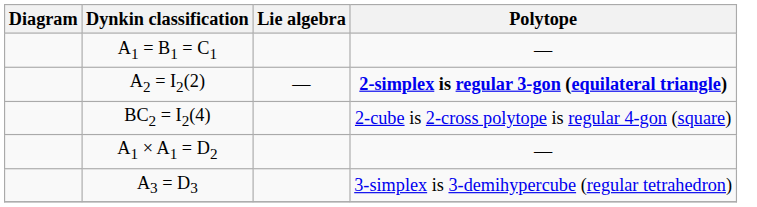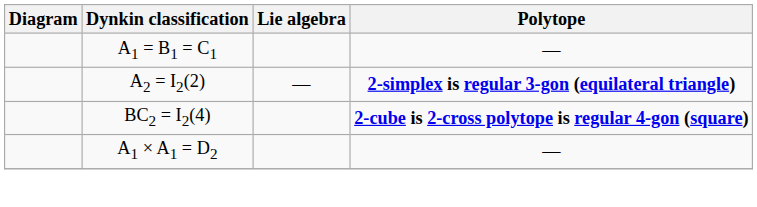 <table class="wikitable">
 <tr>
 <th>Diagram</th>
 <th>Dynkin classification</th>
 <th>Lie algebra</th>
 <th>Polytope</th>
 </tr>
 <tr align=center>
 <td></td>
 <td>A<sub>1</sub> = B<sub>1</sub> = C<sub>1</sub></td>
 <td></td>
 <td>—</td>
 </tr>
 <tr align=center>
 <td> </td>
 <td>A<sub>2</sub> = I<sub>2</sub>(2)</td>
 <td>—</td>
 <td><strong><a href='#'>2-simplex</a> is <a href='#'>regular 3-gon</a> (<a href='#'>equilateral triangle</a>)</strong></td>
 </tr>
 <tr align=center>
 <td></td>
 <td>BC<sub>2</sub> = I<sub>2</sub>(4)</td>
 <td></td>
-<td><a href='#'>2-cube</a> is <a href='#'>2-cross polytope</a> is <a href='#'>regular 4-gon</a> (<a href='#'>square</a>)</td>
+<td><strong><a href='#'>2-cube</a> is <a href='#'>2-cross polytope</a> is <a href='#'>regular 4-gon</a> (<a href='#'>square</a>)</strong></td>
 </tr>
 <tr align=center>
 <td>  </td>
 <td>A<sub>1</sub> × A<sub>1</sub> = D<sub>2</sub></td>
 <td></td>
 <td>—</td>
 </tr>
-<tr align=center>
-<td> </td>
-<td>A<sub>3</sub> = D<sub>3</sub></td>
-<td></td>
-<td><a href='#'>3-simplex</a> is <a href='#'>3-demihypercube</a> (<a href='#'>regular tetrahedron</a>)</td>
-</tr>
 <tr>
 </tr>
 </table>
